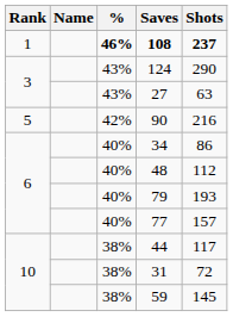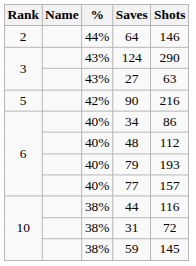 <table class="wikitable sortable" style="text-align: center;">
 <tr>
 <th>Rank</th>
 <th>Name</th>
 <th>%</th>
 <th>Saves</th>
 <th>Shots</th>
 </tr>
 <tr>
-<td>1</td>
+<td>2</td>
 <td align="left"></td>
-<td><strong>46%</strong></td>
-<td><strong>108</strong></td>
-<td><strong>237</strong></td>
+<td>44%</td>
+<td>64</td>
+<td>146</td>
 </tr>
 <tr>
 <td rowspan=2>3</td>
 <td align="left"></td>
 <td>43%</td>
 <td>124</td>
 <td>290</td>
 </tr>
 <tr>
 <td align="left"></td>
 <td>43%</td>
 <td>27</td>
 <td>63</td>
 </tr>
 <tr>
 <td>5</td>
 <td align="left"></td>
 <td>42%</td>
 <td>90</td>
 <td>216</td>
 </tr>
 <tr>
 <td rowspan=4>6</td>
 <td align="left"></td>
 <td>40%</td>
 <td>34</td>
 <td>86</td>
 </tr>
 <tr>
 <td align="left"></td>
 <td>40%</td>
 <td>48</td>
 <td>112</td>
 </tr>
 <tr>
 <td align="left"></td>
 <td>40%</td>
 <td>79</td>
 <td>193</td>
 </tr>
 <tr>
 <td align="left"></td>
 <td>40%</td>
 <td>77</td>
 <td>157</td>
 </tr>
 <tr>
 <td rowspan=3>10</td>
 <td align="left"></td>
 <td>38%</td>
 <td>44</td>
-<td>117</td>
+<td>116</td>
 </tr>
 <tr>
 <td align="left"></td>
 <td>38%</td>
 <td>31</td>
 <td>72</td>
 </tr>
 <tr>
 <td align="left"></td>
 <td>38%</td>
 <td>59</td>
 <td>145</td>
 </tr>
 </table>
